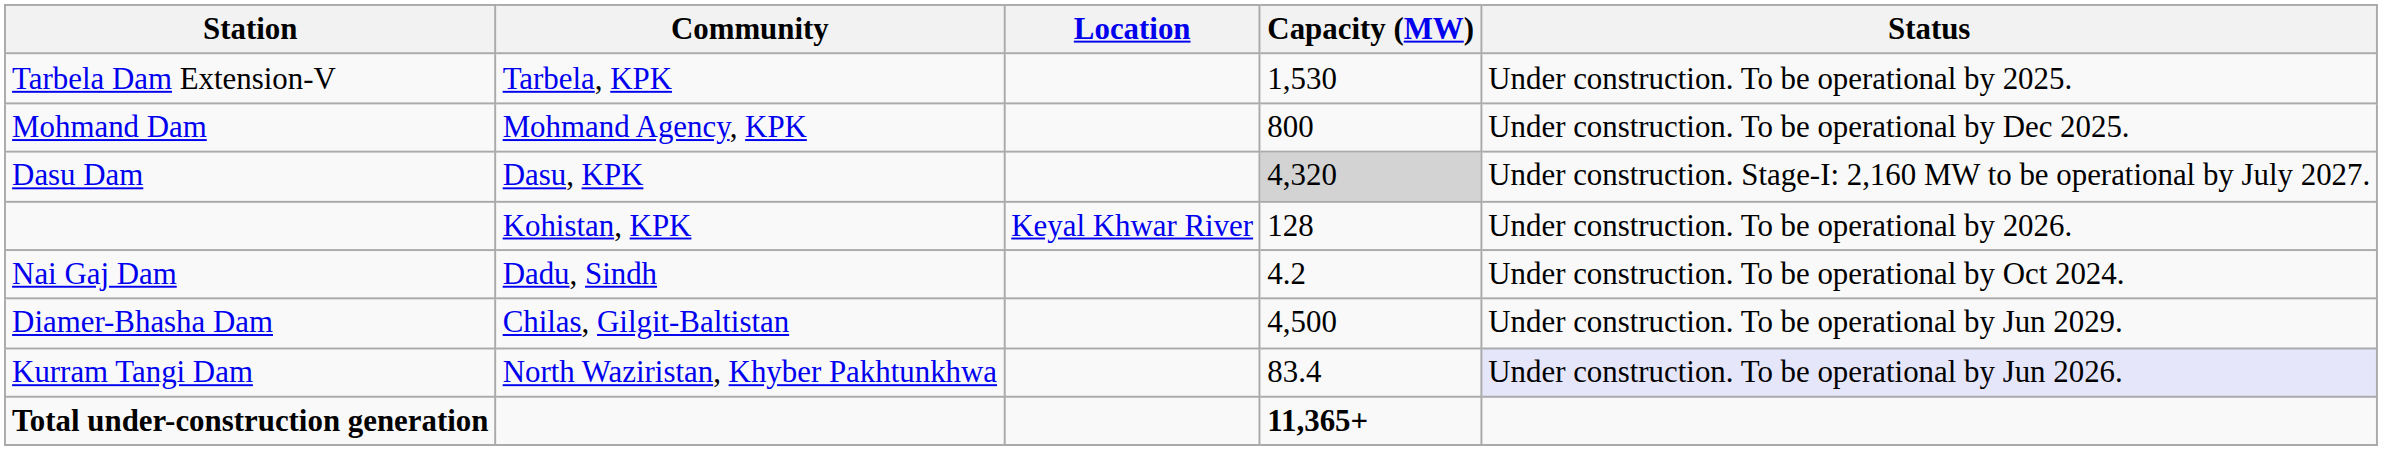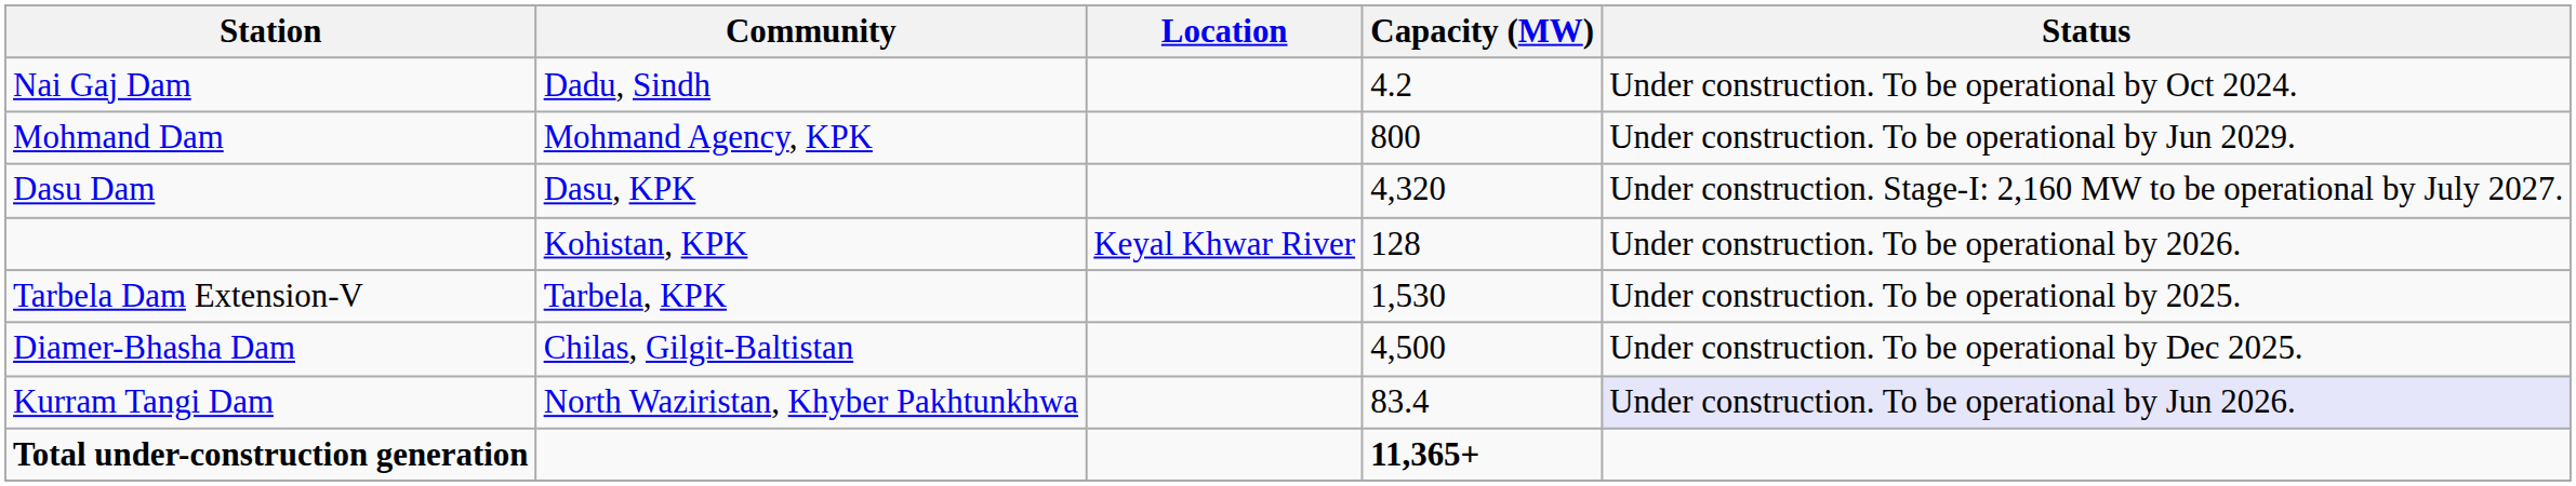 <table class="wikitable sortable">
 <tr>
 <th>Station</th>
 <th>Community</th>
 <th><a href='#'>Location</a></th>
 <th>Capacity (<a href='#'>MW</a>)</th>
 <th>Status</th>
 </tr>
 <tr>
-<td><a href='#'>Tarbela Dam</a> Extension-V</td>
-<td><a href='#'>Tarbela</a>, <a href='#'>KPK</a></td>
+<td><a href='#'>Nai Gaj Dam</a></td>
+<td><a href='#'>Dadu</a>, <a href='#'>Sindh</a></td>
 <td></td>
-<td>1,530</td>
-<td>Under construction. To be operational by 2025.</td>
+<td>4.2</td>
+<td>Under construction. To be operational by Oct 2024.</td>
 </tr>
 <tr>
 <td><a href='#'>Mohmand Dam</a></td>
 <td><a href='#'>Mohmand Agency</a>, <a href='#'>KPK</a></td>
 <td></td>
 <td>800</td>
-<td>Under construction. To be operational by Dec 2025.</td>
+<td>Under construction. To be operational by Jun 2029.</td>
 </tr>
 <tr>
 <td><a href='#'>Dasu Dam</a></td>
 <td><a href='#'>Dasu</a>, <a href='#'>KPK</a></td>
 <td></td>
-<td style="background: lightgrey;">4,320</td>
+<td>4,320</td>
 <td>Under construction. Stage-I: 2,160 MW to be operational by July 2027.</td>
 </tr>
 <tr>
 <td></td>
 <td><a href='#'>Kohistan</a>, <a href='#'>KPK</a></td>
 <td><a href='#'>Keyal Khwar River</a></td>
 <td>128</td>
 <td>Under construction. To be operational by 2026.</td>
 </tr>
 <tr>
-<td><a href='#'>Nai Gaj Dam</a></td>
-<td><a href='#'>Dadu</a>, <a href='#'>Sindh</a></td>
+<td><a href='#'>Tarbela Dam</a> Extension-V</td>
+<td><a href='#'>Tarbela</a>, <a href='#'>KPK</a></td>
 <td></td>
-<td>4.2</td>
-<td>Under construction. To be operational by Oct 2024.</td>
+<td>1,530</td>
+<td>Under construction. To be operational by 2025.</td>
 </tr>
 <tr>
 <td><a href='#'>Diamer-Bhasha Dam</a></td>
 <td><a href='#'>Chilas</a>, <a href='#'>Gilgit-Baltistan</a></td>
 <td></td>
 <td>4,500</td>
-<td>Under construction. To be operational by Jun 2029.</td>
+<td>Under construction. To be operational by Dec 2025.</td>
 </tr>
 <tr>
 <td><a href='#'>Kurram Tangi Dam</a></td>
 <td><a href='#'>North Waziristan</a>, <a href='#'>Khyber Pakhtunkhwa</a></td>
 <td></td>
 <td>83.4</td>
 <td style="background: lavender;">Under construction. To be operational by Jun 2026.</td>
 </tr>
 <tr>
 <td><strong>Total under-construction generation</strong></td>
 <td></td>
 <td></td>
 <td><strong>11,365+</strong></td>
 <td></td>
 </tr>
 <tr>
 </tr>
 </table>
